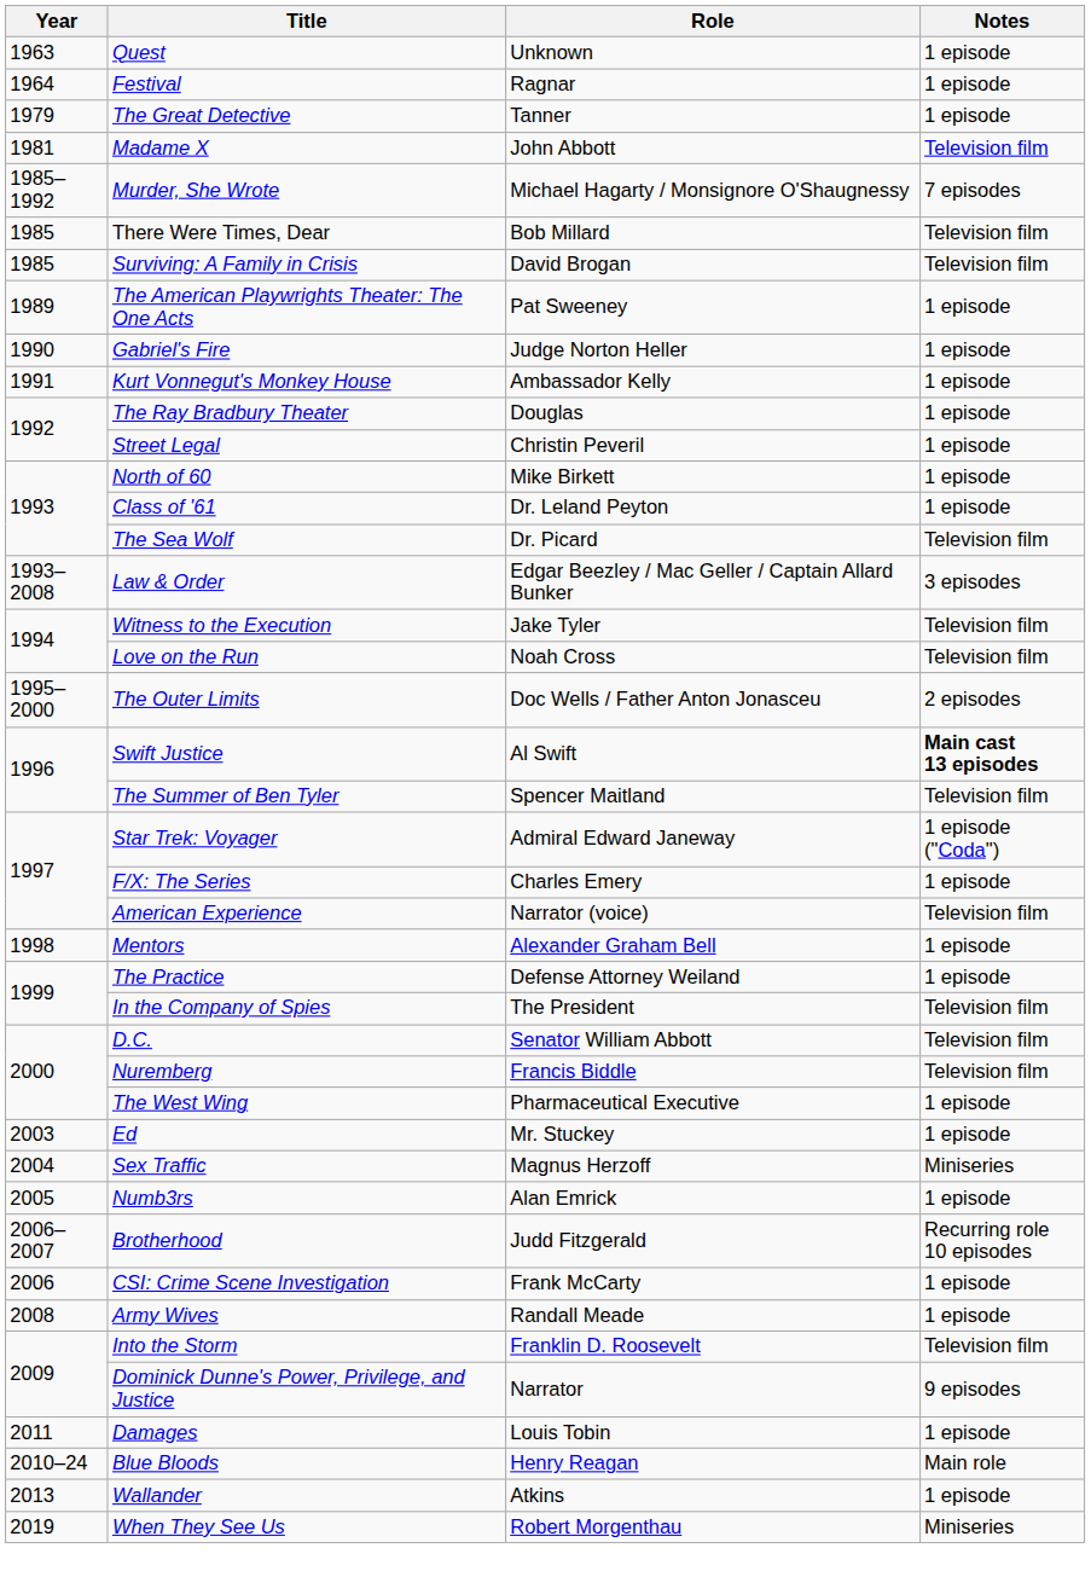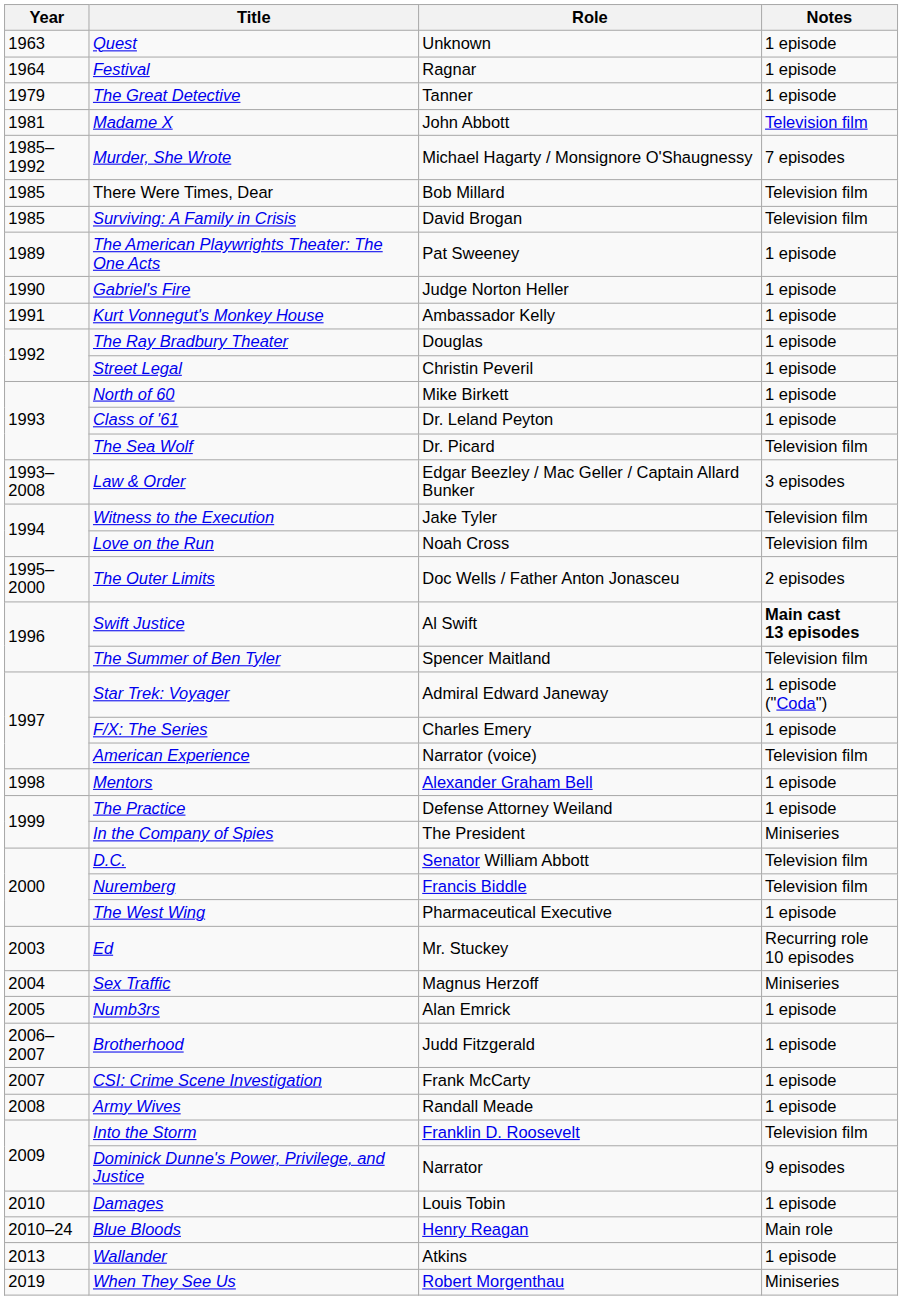 <table class="wikitable sortable">
 <tr>
 <th>Year</th>
 <th>Title</th>
 <th>Role</th>
 <th class="unsortable">Notes</th>
 </tr>
 <tr>
 <td>1963</td>
 <td><em><a href='#'>Quest</a></em></td>
 <td>Unknown</td>
 <td>1 episode</td>
 </tr>
 <tr>
 <td>1964</td>
 <td><em><a href='#'>Festival</a></em></td>
 <td>Ragnar</td>
 <td>1 episode</td>
 </tr>
 <tr>
 <td>1979</td>
 <td data-sort-value="Great Detective, The"><em><a href='#'>The Great Detective</a></em></td>
 <td>Tanner</td>
 <td>1 episode</td>
 </tr>
 <tr>
 <td>1981</td>
 <td><em><a href='#'>Madame X</a></em></td>
 <td>John Abbott</td>
 <td><a href='#'>Television film</a></td>
 </tr>
 <tr>
 <td>1985–1992</td>
 <td><em><a href='#'>Murder, She Wrote</a></em></td>
 <td>Michael Hagarty / Monsignore O'Shaugnessy</td>
 <td>7 episodes</td>
 </tr>
 <tr>
 <td>1985</td>
 <td>There Were Times, Dear</td>
 <td>Bob Millard</td>
 <td>Television film</td>
 </tr>
 <tr>
 <td>1985</td>
 <td><em><a href='#'>Surviving: A Family in Crisis</a></em></td>
 <td>David Brogan</td>
 <td>Television film</td>
 </tr>
 <tr>
 <td>1989</td>
 <td data-sort-value="American Playwrights Theater: The One Acts, The"><em><a href='#'>The American Playwrights Theater: The One Acts</a></em></td>
 <td>Pat Sweeney</td>
 <td>1 episode</td>
 </tr>
 <tr>
 <td>1990</td>
 <td><em><a href='#'>Gabriel's Fire</a></em></td>
 <td>Judge Norton Heller</td>
 <td>1 episode</td>
 </tr>
 <tr>
 <td>1991</td>
 <td><em><a href='#'>Kurt Vonnegut's Monkey House</a></em></td>
 <td>Ambassador Kelly</td>
 <td>1 episode</td>
 </tr>
 <tr>
 <td rowspan=2>1992</td>
 <td data-sort-value="Ray Bradbury Theater, The"><em><a href='#'>The Ray Bradbury Theater</a></em></td>
 <td>Douglas</td>
 <td>1 episode</td>
 </tr>
 <tr>
 <td><em><a href='#'>Street Legal</a></em></td>
 <td>Christin Peveril</td>
 <td>1 episode</td>
 </tr>
 <tr>
 <td rowspan=3>1993</td>
 <td><em><a href='#'>North of 60</a></em></td>
 <td>Mike Birkett</td>
 <td>1 episode</td>
 </tr>
 <tr>
 <td><em><a href='#'>Class of '61</a></em></td>
 <td>Dr. Leland Peyton</td>
 <td>1 episode</td>
 </tr>
 <tr>
 <td data-sort-value="Sea Wolf, The"><em><a href='#'>The Sea Wolf</a></em></td>
 <td>Dr. Picard</td>
 <td>Television film</td>
 </tr>
 <tr>
 <td>1993–2008</td>
 <td><em><a href='#'>Law & Order</a></em></td>
 <td>Edgar Beezley / Mac Geller / Captain Allard Bunker</td>
 <td>3 episodes</td>
 </tr>
 <tr>
 <td rowspan=2>1994</td>
 <td><em><a href='#'>Witness to the Execution</a></em></td>
 <td>Jake Tyler</td>
 <td>Television film</td>
 </tr>
 <tr>
 <td><em><a href='#'>Love on the Run</a></em></td>
 <td>Noah Cross</td>
 <td>Television film</td>
 </tr>
 <tr>
 <td>1995–2000</td>
 <td data-sort-value="Outer Limits, The"><em><a href='#'>The Outer Limits</a></em></td>
 <td>Doc Wells / Father Anton Jonasceu</td>
 <td>2 episodes</td>
 </tr>
 <tr>
 <td rowspan=2>1996</td>
 <td><em><a href='#'>Swift Justice</a></em></td>
 <td>Al Swift</td>
 <td><strong>Main cast <br> 13 episodes</strong></td>
 </tr>
 <tr>
 <td data-sort-value="Summer of Ben Tyler, The"><em><a href='#'>The Summer of Ben Tyler</a></em></td>
 <td>Spencer Maitland</td>
 <td>Television film</td>
 </tr>
 <tr>
 <td rowspan=3>1997</td>
 <td><em><a href='#'>Star Trek: Voyager</a></em></td>
 <td>Admiral Edward Janeway</td>
 <td>1 episode ("<a href='#'>Coda</a>")</td>
 </tr>
 <tr>
 <td><em><a href='#'>F/X: The Series</a></em></td>
 <td>Charles Emery</td>
 <td>1 episode</td>
 </tr>
 <tr>
 <td><em><a href='#'>American Experience</a></em></td>
 <td>Narrator (voice)</td>
 <td>Television film</td>
 </tr>
 <tr>
 <td>1998</td>
 <td><em><a href='#'>Mentors</a></em></td>
 <td><a href='#'>Alexander Graham Bell</a></td>
 <td>1 episode</td>
 </tr>
 <tr>
 <td rowspan=2>1999</td>
 <td data-sort-value="Practice, The"><em><a href='#'>The Practice</a></em></td>
 <td>Defense Attorney Weiland</td>
 <td>1 episode</td>
 </tr>
 <tr>
 <td><em><a href='#'>In the Company of Spies</a></em></td>
 <td>The President</td>
-<td>Television film</td>
+<td>Miniseries</td>
 </tr>
 <tr>
 <td rowspan=3>2000</td>
 <td><em><a href='#'>D.C.</a></em></td>
 <td><a href='#'>Senator</a> William Abbott</td>
 <td>Television film</td>
 </tr>
 <tr>
 <td><em><a href='#'>Nuremberg</a></em></td>
 <td><a href='#'>Francis Biddle</a></td>
 <td>Television film</td>
 </tr>
 <tr>
 <td data-sort-value="West Wing, The"><em><a href='#'>The West Wing</a></em></td>
 <td>Pharmaceutical Executive</td>
 <td>1 episode</td>
 </tr>
 <tr>
 <td>2003</td>
 <td><em><a href='#'>Ed</a></em></td>
 <td>Mr. Stuckey</td>
-<td>1 episode</td>
+<td>Recurring role<br>10 episodes</td>
 </tr>
 <tr>
 <td>2004</td>
 <td><em><a href='#'>Sex Traffic</a></em></td>
 <td>Magnus Herzoff</td>
 <td>Miniseries</td>
 </tr>
 <tr>
 <td>2005</td>
 <td><em><a href='#'>Numb3rs</a></em></td>
 <td>Alan Emrick</td>
 <td>1 episode</td>
 </tr>
 <tr>
 <td>2006–2007</td>
 <td><em><a href='#'>Brotherhood</a></em></td>
 <td>Judd Fitzgerald</td>
-<td>Recurring role<br>10 episodes</td>
+<td>1 episode</td>
 </tr>
 <tr>
-<td>2006</td>
+<td>2007</td>
 <td><em><a href='#'>CSI: Crime Scene Investigation</a></em></td>
 <td>Frank McCarty</td>
 <td>1 episode</td>
 </tr>
 <tr>
 <td>2008</td>
 <td><em><a href='#'>Army Wives</a></em></td>
 <td>Randall Meade</td>
 <td>1 episode</td>
 </tr>
 <tr>
 <td rowspan=2>2009</td>
 <td><em><a href='#'>Into the Storm</a></em></td>
 <td><a href='#'>Franklin D. Roosevelt</a></td>
 <td>Television film</td>
 </tr>
 <tr>
 <td><em><a href='#'>Dominick Dunne's Power, Privilege, and Justice</a></em></td>
 <td>Narrator</td>
 <td>9 episodes</td>
 </tr>
 <tr>
-<td>2011</td>
+<td>2010</td>
 <td><em><a href='#'>Damages</a></em></td>
 <td>Louis Tobin</td>
 <td>1 episode</td>
 </tr>
 <tr>
 <td>2010–24</td>
 <td><em><a href='#'>Blue Bloods</a></em></td>
 <td><a href='#'>Henry Reagan</a></td>
 <td>Main role</td>
 </tr>
 <tr>
 <td>2013</td>
 <td><em><a href='#'>Wallander</a></em></td>
 <td>Atkins</td>
 <td>1 episode</td>
 </tr>
 <tr>
 <td>2019</td>
 <td><em><a href='#'>When They See Us</a></em></td>
 <td><a href='#'>Robert Morgenthau</a></td>
 <td>Miniseries</td>
 </tr>
 </table>
